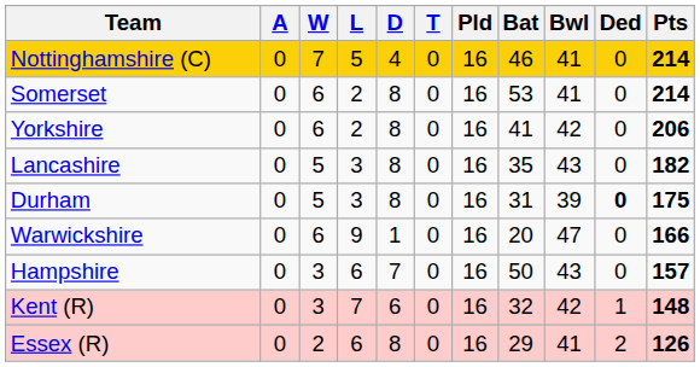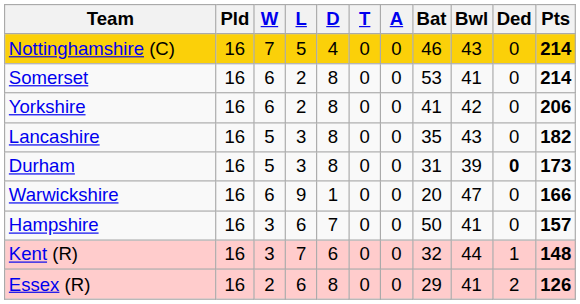 <table class="wikitable" style="text-align:center;">
 <tr>
 <th width=175>Team</th>
-<th width=20 abbr="Abandoned"><a href='#'>A</a></th>
+<th width=20 abbr="Played">Pld</th>
 <th width=20 abbr="Won"><a href='#'>W</a></th>
 <th width=20 abbr="Lost"><a href='#'>L</a></th>
 <th width=20 abbr="Drawn"><a href='#'>D</a></th>
 <th width=20 abbr="Tied"><a href='#'>T</a></th>
-<th width=20 abbr="Played">Pld</th>
+<th width=20 abbr="Abandoned"><a href='#'>A</a></th>
 <th width=20 abbr="Batting Points">Bat</th>
 <th width=20 abbr="Bowling Points">Bwl</th>
 <th width=20 abbr="Deducted points">Ded</th>
 <th width=20 abbr="Points">Pts</th>
 </tr>
 <tr style="background:#fbd009;">
 <td style="text-align:left;"><a href='#'>Nottinghamshire</a> (C)</td>
-<td>0</td>
+<td>16</td>
 <td>7</td>
 <td>5</td>
 <td>4</td>
 <td>0</td>
-<td>16</td>
+<td>0</td>
 <td>46</td>
-<td>41</td>
+<td>43</td>
 <td>0</td>
 <td><strong>214</strong></td>
 </tr>
 <tr style="background:#f9f9f9;">
 <td style="text-align:left;"><a href='#'>Somerset</a></td>
-<td>0</td>
+<td>16</td>
 <td>6</td>
 <td>2</td>
 <td>8</td>
 <td>0</td>
-<td>16</td>
+<td>0</td>
 <td>53</td>
 <td>41</td>
 <td>0</td>
 <td><strong>214</strong></td>
 </tr>
 <tr style="background:#f9f9f9;">
 <td style="text-align:left;"><a href='#'>Yorkshire</a></td>
-<td>0</td>
+<td>16</td>
 <td>6</td>
 <td>2</td>
 <td>8</td>
 <td>0</td>
-<td>16</td>
+<td>0</td>
 <td>41</td>
 <td>42</td>
 <td>0</td>
 <td><strong>206</strong></td>
 </tr>
 <tr style="background:#f9f9f9;">
 <td style="text-align:left;"><a href='#'>Lancashire</a></td>
-<td>0</td>
+<td>16</td>
 <td>5</td>
 <td>3</td>
 <td>8</td>
 <td>0</td>
-<td>16</td>
+<td>0</td>
 <td>35</td>
 <td>43</td>
 <td>0</td>
 <td><strong>182</strong></td>
 </tr>
 <tr style="background:#f9f9f9;">
 <td style="text-align:left;"><a href='#'>Durham</a></td>
-<td>0</td>
+<td>16</td>
 <td>5</td>
 <td>3</td>
 <td>8</td>
 <td>0</td>
-<td>16</td>
+<td>0</td>
 <td>31</td>
 <td>39</td>
 <td><strong>0</strong></td>
-<td><strong>175</strong></td>
+<td><strong>173</strong></td>
 </tr>
 <tr style="background:#f9f9f9;">
 <td style="text-align:left;"><a href='#'>Warwickshire</a></td>
-<td>0</td>
+<td>16</td>
 <td>6</td>
 <td>9</td>
 <td>1</td>
 <td>0</td>
-<td>16</td>
+<td>0</td>
 <td>20</td>
 <td>47</td>
 <td>0</td>
 <td><strong>166</strong></td>
 </tr>
 <tr style="background:#f9f9f9;">
 <td style="text-align:left;"><a href='#'>Hampshire</a></td>
-<td>0</td>
+<td>16</td>
 <td>3</td>
 <td>6</td>
 <td>7</td>
 <td>0</td>
-<td>16</td>
+<td>0</td>
 <td>50</td>
-<td>43</td>
+<td>41</td>
 <td>0</td>
 <td><strong>157</strong></td>
 </tr>
 <tr style="background:#FFCCCC;">
 <td style="text-align:left;"><a href='#'>Kent</a> (R)</td>
-<td>0</td>
+<td>16</td>
 <td>3</td>
 <td>7</td>
 <td>6</td>
 <td>0</td>
-<td>16</td>
+<td>0</td>
 <td>32</td>
-<td>42</td>
+<td>44</td>
 <td>1</td>
 <td><strong>148</strong></td>
 </tr>
 <tr style="background:#FFCCCC;">
 <td style="text-align:left;"><a href='#'>Essex</a> (R)</td>
-<td>0</td>
+<td>16</td>
 <td>2</td>
 <td>6</td>
 <td>8</td>
 <td>0</td>
-<td>16</td>
+<td>0</td>
 <td>29</td>
 <td>41</td>
 <td>2</td>
 <td><strong>126</strong></td>
 </tr>
 </table>
